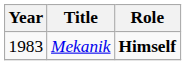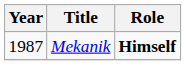 <table class="wikitable">
 <tr>
 <th>Year</th>
 <th>Title</th>
 <th>Role</th>
 </tr>
 <tr>
-<td>1983</td>
+<td>1987</td>
 <td><em><a href='#'>Mekanik</a></em></td>
 <td><strong>Himself</strong></td>
 </tr>
 <tr>
 </tr>
 </table>
